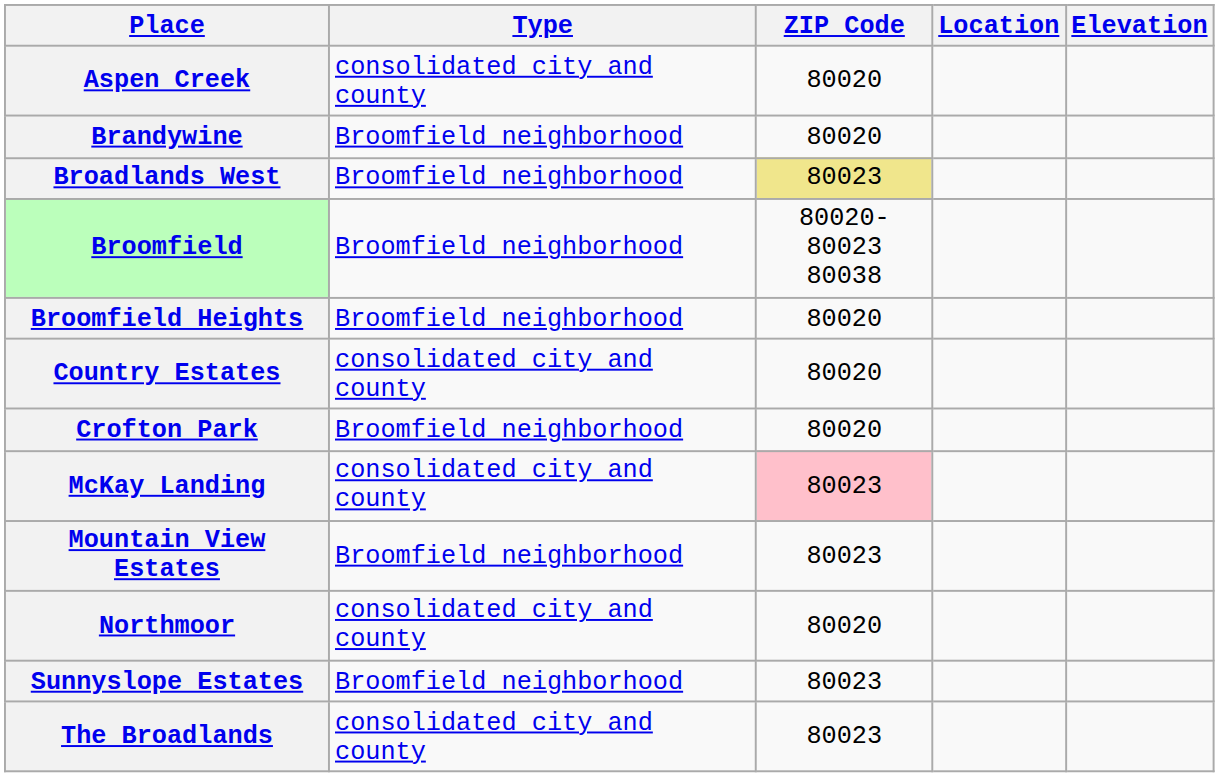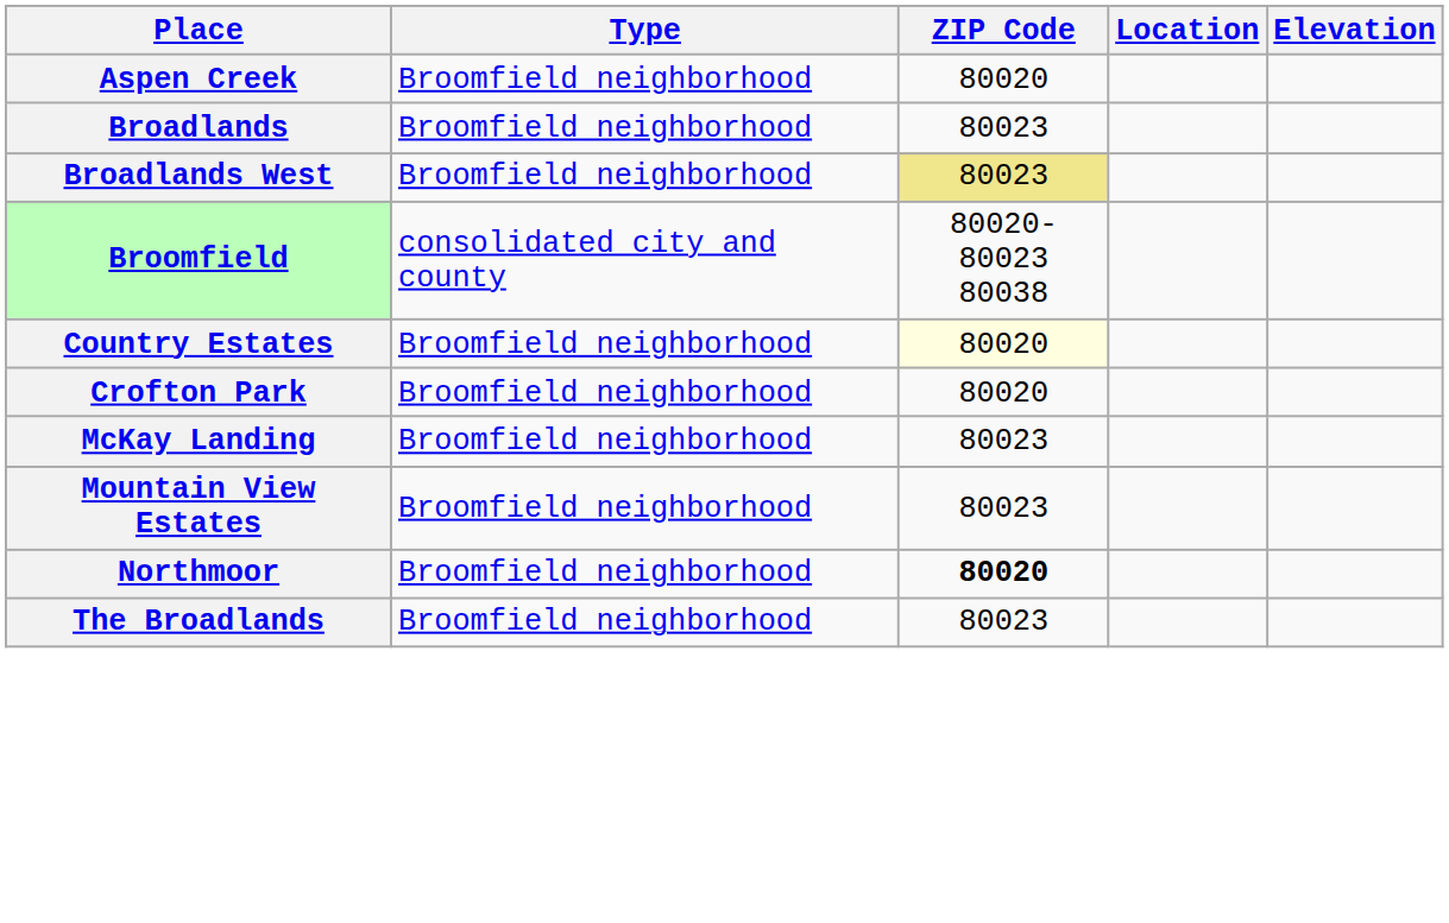 <table class="wikitable sortable  plainrowheaders" style="margin:auto;">
 <tr>
 <th scope=col><a href='#'>Place</a></th>
 <th scope=col><a href='#'>Type</a></th>
 <th scope=col><a href='#'>ZIP Code</a></th>
 <th scope=col><a href='#'>Location</a></th>
 <th scope=col><a href='#'>Elevation</a></th>
 </tr>
 <tr>
 <th scope=row><a href='#'>Aspen Creek</a></th>
-<td><a href='#'>consolidated city and county</a></td>
+<td><a href='#'>Broomfield neighborhood</a></td>
 <td align=center>80020</td>
 <td></td>
 <td align=right></td>
 </tr>
 <tr>
-<th scope=row><a href='#'>Brandywine</a></th>
+<th scope=row><a href='#'>Broadlands</a></th>
 <td><a href='#'>Broomfield neighborhood</a></td>
-<td align=center>80020</td>
+<td align=center>80023</td>
 <td></td>
 <td align=right></td>
 </tr>
 <tr>
 <th scope=row><a href='#'>Broadlands West</a></th>
 <td><a href='#'>Broomfield neighborhood</a></td>
 <td align=center style="background: khaki;">80023</td>
 <td></td>
 <td align=right></td>
 </tr>
 <tr>
 <th scope=row style="background:#BBFFBB;"><a href='#'>Broomfield</a></th>
-<td><a href='#'>Broomfield neighborhood</a></td>
+<td><a href='#'>consolidated city and county</a></td>
 <td align=center>80020-80023<br>80038</td>
 <td></td>
 <td align=right></td>
 </tr>
 <tr>
-<th scope=row><a href='#'>Broomfield Heights</a></th>
+<th scope=row><a href='#'>Country Estates</a></th>
 <td><a href='#'>Broomfield neighborhood</a></td>
-<td align=center>80020</td>
-<td></td>
-<td align=right></td>
-</tr>
-<tr>
-<th scope=row><a href='#'>Country Estates</a></th>
-<td><a href='#'>consolidated city and county</a></td>
-<td align=center>80020</td>
+<td align=center style="background: lightyellow;">80020</td>
 <td></td>
 <td align=right></td>
 </tr>
 <tr>
 <th scope=row><a href='#'>Crofton Park</a></th>
 <td><a href='#'>Broomfield neighborhood</a></td>
 <td align=center>80020</td>
 <td></td>
 <td align=right></td>
 </tr>
 <tr>
 <th scope=row><a href='#'>McKay Landing</a></th>
-<td><a href='#'>consolidated city and county</a></td>
-<td align=center style="background: pink;">80023</td>
+<td><a href='#'>Broomfield neighborhood</a></td>
+<td align=center>80023</td>
 <td></td>
 <td align=right></td>
 </tr>
 <tr>
 <th scope=row><a href='#'>Mountain View Estates</a></th>
 <td><a href='#'>Broomfield neighborhood</a></td>
 <td align=center>80023</td>
 <td></td>
 <td></td>
 </tr>
 <tr>
 <th scope=row><a href='#'>Northmoor</a></th>
-<td><a href='#'>consolidated city and county</a></td>
-<td align=center>80020</td>
+<td><a href='#'>Broomfield neighborhood</a></td>
+<td align=center><strong>80020</strong></td>
 <td></td>
 <td align=right></td>
 </tr>
 <tr>
-<th scope=row><a href='#'>Sunnyslope Estates</a></th>
+<th scope=row><a href='#'>The Broadlands</a></th>
 <td><a href='#'>Broomfield neighborhood</a></td>
 <td align=center>80023</td>
 <td></td>
 <td align=right></td>
 </tr>
-<tr>
-<th scope=row><a href='#'>The Broadlands</a></th>
-<td><a href='#'>consolidated city and county</a></td>
-<td align=center>80023</td>
-<td></td>
-<td align=right></td>
-</tr>
 </table>
